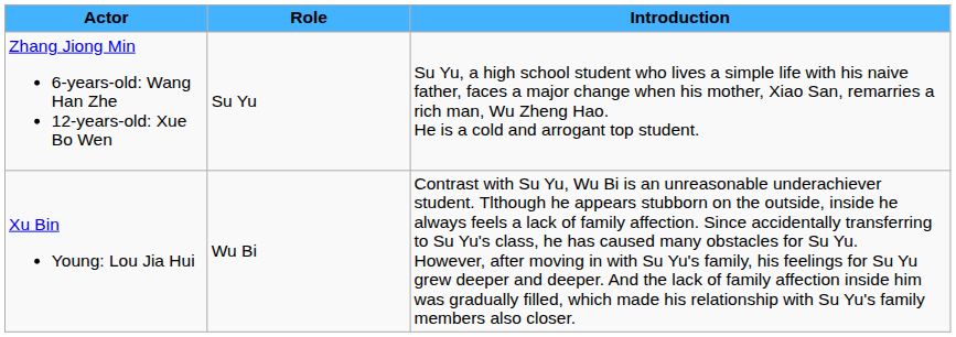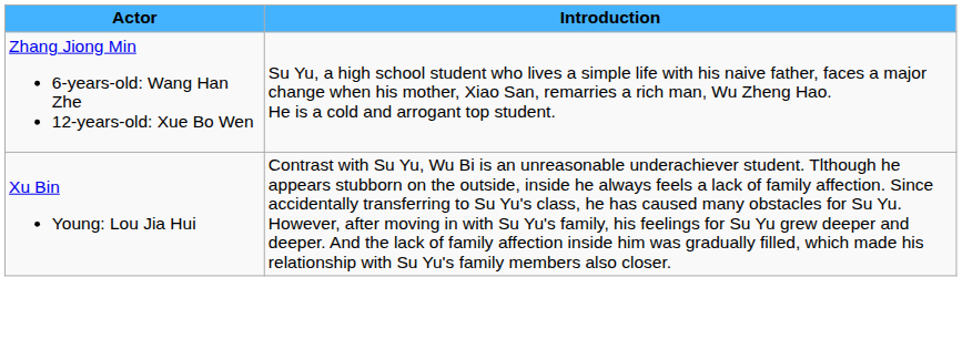 <table class="wikitable" width="70%" style="text-align:left">
 <tr style="background:#44B3FF; color:black" align=center>
 <td width="15%"><strong>Actor</strong></td>
-<td width="15%"><strong>Role</strong></td>
 <td width="40%"><strong>Introduction</strong></td>
 </tr>
 <tr>
 <td><a href='#'>Zhang Jiong Min</a><br><ul><li>6-years-old: Wang Han Zhe</li><li>12-years-old: Xue Bo Wen</li></ul></td>
-<td>Su Yu</td>
 <td>Su Yu, a high school student who lives a simple life with his naive father, faces a major change when his mother, Xiao San, remarries a rich man, Wu Zheng Hao.<br>He is a cold and arrogant top student.</td>
 </tr>
 <tr>
 <td><a href='#'>Xu Bin</a><br><ul><li>Young: Lou Jia Hui</li></ul></td>
-<td>Wu Bi</td>
 <td>Contrast with Su Yu, Wu Bi is an unreasonable underachiever student. Tlthough he appears stubborn on the outside, inside he always feels a lack of family affection. Since accidentally transferring to Su Yu's class, he has caused many obstacles for Su Yu.<br>However, after moving in with Su Yu's family, his feelings for Su Yu grew deeper and deeper. And the lack of family affection inside him was gradually filled, which made his relationship with Su Yu's family members also closer.</td>
 </tr>
 </table>
